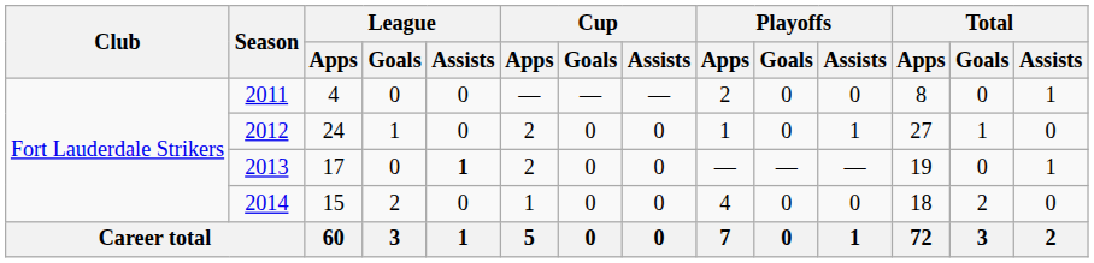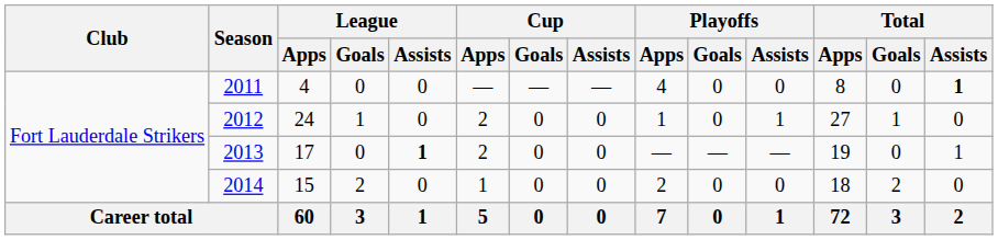 <table class="wikitable" style="font-size:90%; text-align:center;">
 <tr>
 <th rowspan="2">Club</th>
 <th rowspan="2">Season</th>
 <th colspan="3">League</th>
 <th colspan="3">Cup</th>
 <th colspan="3">Playoffs</th>
 <th colspan="3">Total</th>
 </tr>
 <tr>
 <th>Apps</th>
 <th>Goals</th>
 <th>Assists</th>
 <th>Apps</th>
 <th>Goals</th>
 <th>Assists</th>
 <th>Apps</th>
 <th>Goals</th>
 <th>Assists</th>
 <th>Apps</th>
 <th>Goals</th>
 <th>Assists</th>
 </tr>
 <tr>
 <td rowspan="4"><a href='#'>Fort Lauderdale Strikers</a></td>
 <td><a href='#'>2011</a></td>
 <td>4</td>
 <td>0</td>
 <td>0</td>
 <td>—</td>
 <td>—</td>
 <td>—</td>
-<td>2</td>
+<td>4</td>
 <td>0</td>
 <td>0</td>
 <td>8</td>
 <td>0</td>
-<td>1</td>
+<td><strong>1</strong></td>
 </tr>
 <tr>
 <td><a href='#'>2012</a></td>
 <td>24</td>
 <td>1</td>
 <td>0</td>
 <td>2</td>
 <td>0</td>
 <td>0</td>
 <td>1</td>
 <td>0</td>
 <td>1</td>
 <td>27</td>
 <td>1</td>
 <td>0</td>
 </tr>
 <tr>
 <td><a href='#'>2013</a></td>
 <td>17</td>
 <td>0</td>
 <td><strong>1</strong></td>
 <td>2</td>
 <td>0</td>
 <td>0</td>
 <td>—</td>
 <td>—</td>
 <td>—</td>
 <td>19</td>
 <td>0</td>
 <td>1</td>
 </tr>
 <tr>
 <td><a href='#'>2014</a></td>
 <td>15</td>
 <td>2</td>
 <td>0</td>
 <td>1</td>
 <td>0</td>
 <td>0</td>
-<td>4</td>
+<td>2</td>
 <td>0</td>
 <td>0</td>
 <td>18</td>
 <td>2</td>
 <td>0</td>
 </tr>
 <tr>
 <th colspan="2">Career total</th>
 <th>60</th>
 <th>3</th>
 <th>1</th>
 <th>5</th>
 <th>0</th>
 <th>0</th>
 <th>7</th>
 <th>0</th>
 <th>1</th>
 <th>72</th>
 <th>3</th>
 <th>2</th>
 </tr>
 </table>
